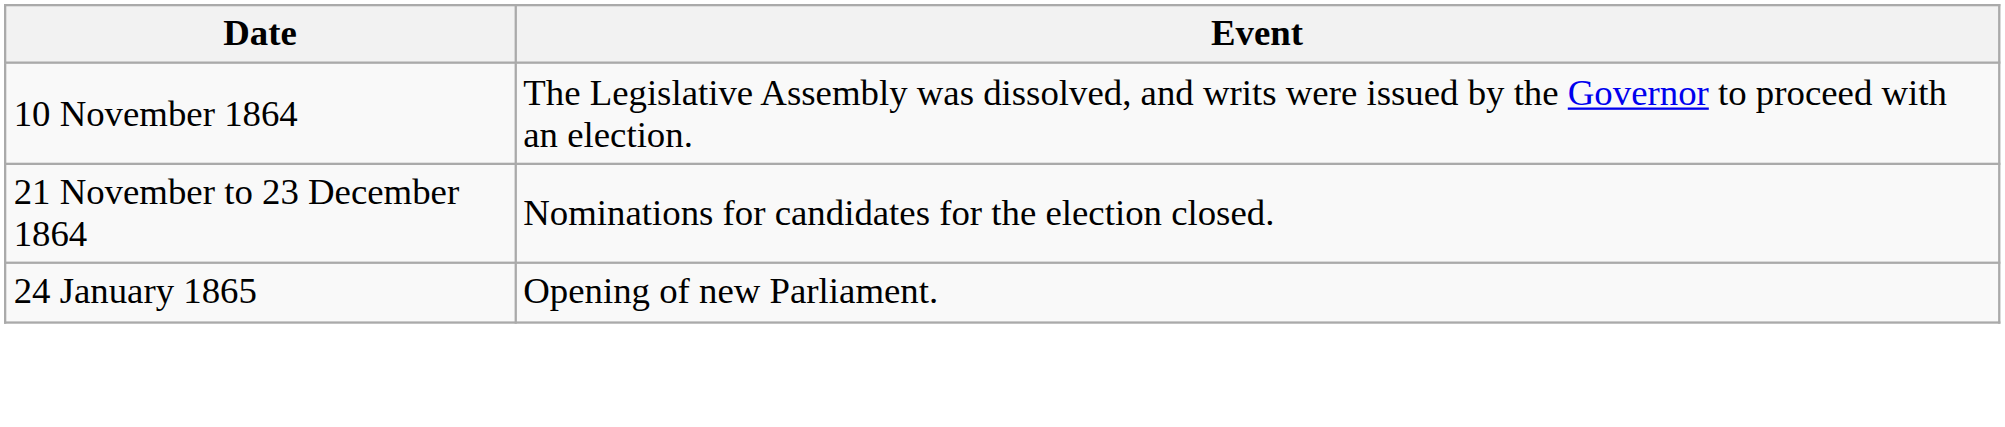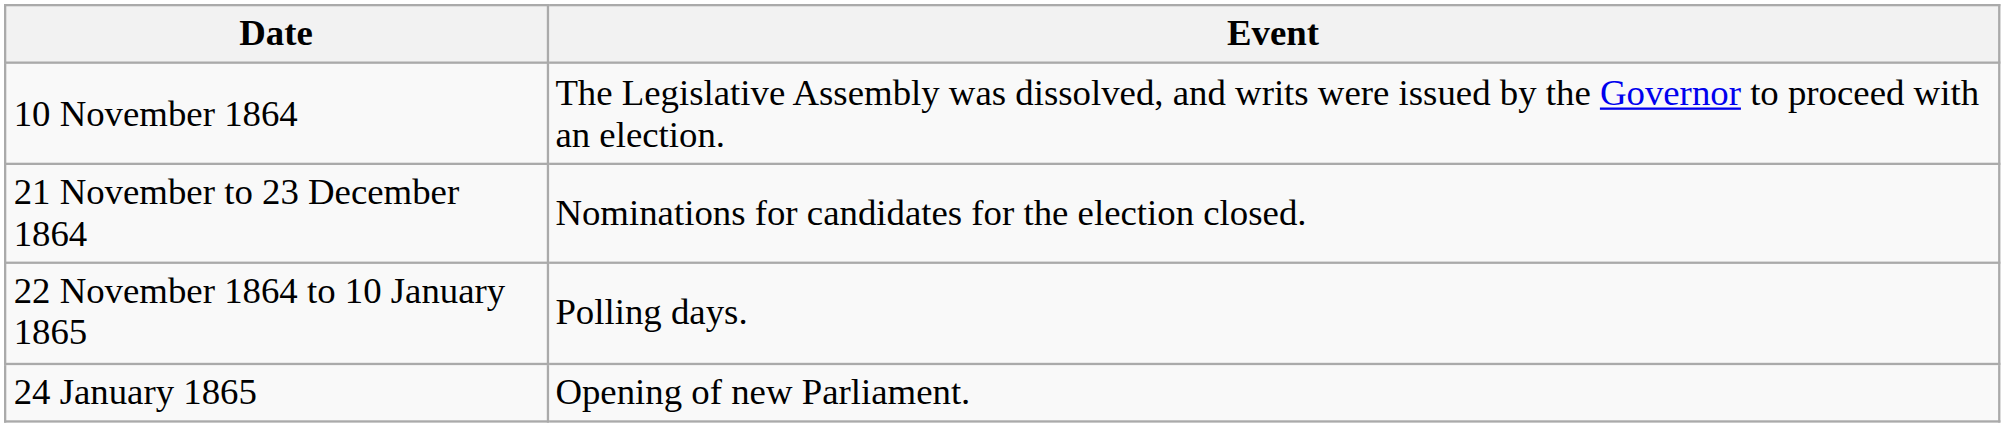 <table class="wikitable">
 <tr>
 <th>Date</th>
 <th>Event</th>
 </tr>
 <tr>
 <td>10 November 1864</td>
 <td>The Legislative Assembly was dissolved, and writs were issued by the <a href='#'>Governor</a> to proceed with an election.</td>
 </tr>
 <tr>
 <td>21 November to 23 December 1864</td>
 <td>Nominations for candidates for the election closed.</td>
 </tr>
 <tr>
+<td>22 November 1864 to 10 January 1865</td>
+<td>Polling days.</td>
+</tr>
+<tr>
 <td>24 January 1865</td>
 <td>Opening of new Parliament.</td>
 </tr>
 </table>
